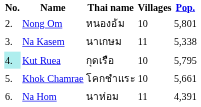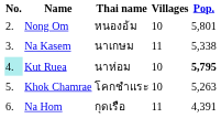 <table>
 <tr>
 <th>No.</th>
 <th>Name</th>
 <th>Thai name</th>
 <th>Villages</th>
 <th><a href='#'>Pop.</a></th>
 </tr>
 <tr>
 <td>2.</td>
 <td><a href='#'>Nong Om</a></td>
 <td>หนองอ้ม</td>
 <td>10</td>
 <td>5,801</td>
 <td></td>
 </tr>
 <tr>
 <td>3.</td>
 <td><a href='#'>Na Kasem</a></td>
 <td>นาเกษม</td>
 <td>11</td>
 <td>5,338</td>
 <td></td>
 </tr>
 <tr>
 <td style="background: paleturquoise;">4.</td>
 <td><a href='#'>Kut Ruea</a></td>
-<td>กุดเรือ</td>
+<td>นาห่อม</td>
 <td>10</td>
-<td>5,795</td>
+<td><strong>5,795</strong></td>
 <td></td>
 </tr>
 <tr>
 <td>5.</td>
 <td><a href='#'>Khok Chamrae</a></td>
 <td>โคกชำแระ</td>
 <td>10</td>
-<td>5,661</td>
+<td>5,263</td>
 <td></td>
 </tr>
 <tr>
 <td>6.</td>
 <td><a href='#'>Na Hom</a></td>
-<td>นาห่อม</td>
+<td>กุดเรือ</td>
 <td>11</td>
 <td>4,391</td>
 <td></td>
 </tr>
 </table>
